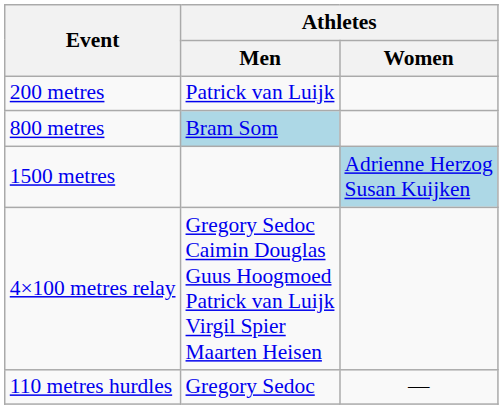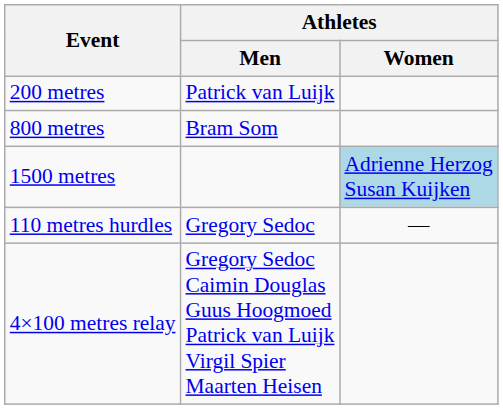 <table class=wikitable style="font-size:90%">
 <tr>
 <th rowspan=2>Event</th>
 <th colspan=2>Athletes</th>
 </tr>
 <tr>
 <th>Men</th>
 <th>Women</th>
 </tr>
 <tr>
 <td><a href='#'>200 metres</a></td>
 <td><a href='#'>Patrick van Luijk</a></td>
 <td></td>
 </tr>
 <tr>
 <td><a href='#'>800 metres</a></td>
-<td style="background: lightblue;"><a href='#'>Bram Som</a></td>
+<td><a href='#'>Bram Som</a></td>
 <td></td>
 </tr>
 <tr>
 <td><a href='#'>1500 metres</a></td>
 <td></td>
 <td style="background: lightblue;"><a href='#'>Adrienne Herzog</a><br><a href='#'>Susan Kuijken</a></td>
 </tr>
 <tr>
+<td><a href='#'>110 metres hurdles</a></td>
+<td><a href='#'>Gregory Sedoc</a></td>
+<td align=center>—</td>
+</tr>
+<tr>
 <td><a href='#'>4×100 metres relay</a></td>
 <td><a href='#'>Gregory Sedoc</a><br><a href='#'>Caimin Douglas</a><br><a href='#'>Guus Hoogmoed</a><br><a href='#'>Patrick van Luijk</a><br><a href='#'>Virgil Spier</a><br><a href='#'>Maarten Heisen</a></td>
 <td></td>
 </tr>
-<tr>
-<td><a href='#'>110 metres hurdles</a></td>
-<td><a href='#'>Gregory Sedoc</a></td>
-<td align=center>—</td>
-</tr>
 </table>
